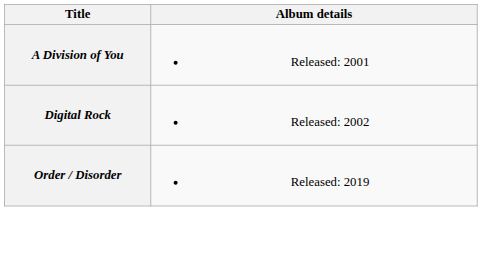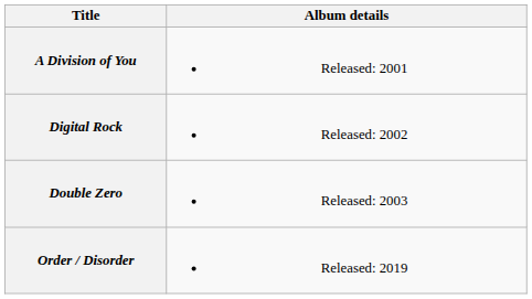 <table class="wikitable plainrowheaders" style="text-align:center;">
 <tr>
 <th scope="col" rowspan="1" style="width:11em;">Title</th>
 <th scope="col" rowspan="1" style="width:25em;">Album details</th>
 </tr>
 <tr>
 <th scope="row"><em>A Division of You</em></th>
 <td><br><ul><li>Released: 2001</li></ul></td>
 </tr>
 <tr>
 <th scope="row"><em>Digital Rock</em></th>
 <td><br><ul><li>Released: 2002</li></ul></td>
 </tr>
 <tr>
+<th scope="row"><em>Double Zero</em></th>
+<td><br><ul><li>Released: 2003</li></ul></td>
+</tr>
+<tr>
 <th scope="row"><em>Order / Disorder</em></th>
 <td><br><ul><li>Released: 2019</li></ul></td>
 </tr>
 </table>
